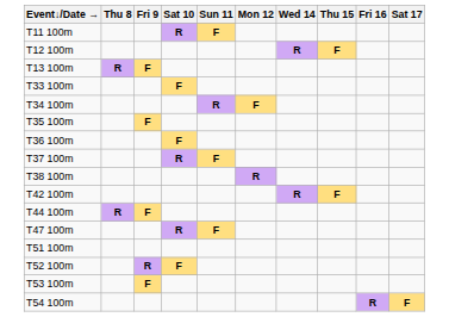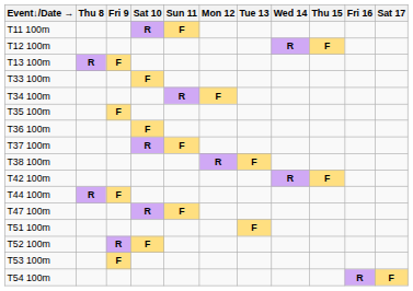 <table class="wikitable" style="margin:0.5em auto; font-size:90%; line-height:1.25em;">
 <tr align="center">
 <th>Event↓/Date →</th>
 <th>Thu 8</th>
 <th>Fri 9</th>
 <th>Sat 10</th>
 <th>Sun 11</th>
 <th>Mon 12</th>
+<th>Tue 13</th>
 <th>Wed 14</th>
 <th>Thu 15</th>
 <th>Fri 16</th>
 <th>Sat 17</th>
 </tr>
 <tr align="center">
 <td align="left">T11 100m</td>
 <td></td>
 <td></td>
 <td bgcolor="#D0A9F5"><strong>R</strong></td>
 <td bgcolor="#FFDF80"><strong>F</strong></td>
 <td></td>
 <td></td>
 <td></td>
 <td></td>
 <td></td>
+<td></td>
 </tr>
 <tr align="center">
 <td align="left">T12 100m</td>
+<td></td>
 <td></td>
 <td></td>
 <td></td>
 <td></td>
 <td></td>
 <td bgcolor="#D0A9F5"><strong>R</strong></td>
 <td bgcolor="#FFDF80"><strong>F</strong></td>
 <td></td>
 <td></td>
 </tr>
 <tr align="center">
 <td align="left">T13 100m</td>
 <td bgcolor="#D0A9F5"><strong>R</strong></td>
 <td bgcolor="#FFDF80"><strong>F</strong></td>
 <td></td>
 <td></td>
 <td></td>
 <td></td>
 <td></td>
 <td></td>
 <td></td>
+<td></td>
 </tr>
 <tr align="center">
 <td align="left">T33 100m</td>
 <td></td>
 <td></td>
 <td bgcolor="#FFDF80"><strong>F</strong></td>
+<td></td>
 <td></td>
 <td></td>
 <td></td>
 <td></td>
 <td></td>
 <td></td>
 </tr>
 <tr align="center">
 <td align="left">T34 100m</td>
 <td></td>
 <td></td>
 <td></td>
 <td bgcolor="#D0A9F5"><strong>R</strong></td>
 <td bgcolor="#FFDF80"><strong>F</strong></td>
 <td></td>
 <td></td>
 <td></td>
 <td></td>
+<td></td>
 </tr>
 <tr align="center">
 <td align="left">T35 100m</td>
 <td></td>
 <td bgcolor="#FFDF80"><strong>F</strong></td>
+<td></td>
 <td></td>
 <td></td>
 <td></td>
 <td></td>
 <td></td>
 <td></td>
 <td></td>
 </tr>
 <tr align="center">
 <td align="left">T36 100m</td>
 <td></td>
 <td></td>
 <td bgcolor="#FFDF80"><strong>F</strong></td>
 <td></td>
 <td></td>
 <td></td>
 <td></td>
 <td></td>
 <td></td>
+<td></td>
 </tr>
 <tr align="center">
 <td align="left">T37 100m</td>
 <td></td>
 <td></td>
 <td bgcolor="#D0A9F5"><strong>R</strong></td>
 <td bgcolor="#FFDF80"><strong>F</strong></td>
+<td></td>
 <td></td>
 <td></td>
 <td></td>
 <td></td>
 <td></td>
 </tr>
 <tr align="center">
 <td align="left">T38 100m</td>
 <td></td>
 <td></td>
 <td></td>
 <td></td>
 <td bgcolor="#D0A9F5"><strong>R</strong></td>
+<td bgcolor="#FFDF80"><strong>F</strong></td>
 <td></td>
 <td></td>
 <td></td>
 <td></td>
 </tr>
 <tr align="center">
 <td align="left">T42 100m</td>
+<td></td>
 <td></td>
 <td></td>
 <td></td>
 <td></td>
 <td></td>
 <td bgcolor="#D0A9F5"><strong>R</strong></td>
 <td bgcolor="#FFDF80"><strong>F</strong></td>
 <td></td>
 <td></td>
 </tr>
 <tr align="center">
 <td align="left">T44 100m</td>
 <td bgcolor="#D0A9F5"><strong>R</strong></td>
 <td bgcolor="#FFDF80"><strong>F</strong></td>
 <td></td>
 <td></td>
 <td></td>
 <td></td>
 <td></td>
 <td></td>
 <td></td>
+<td></td>
 </tr>
 <tr align="center">
 <td align="left">T47 100m</td>
 <td></td>
 <td></td>
 <td bgcolor="#D0A9F5"><strong>R</strong></td>
 <td bgcolor="#FFDF80"><strong>F</strong></td>
+<td></td>
 <td></td>
 <td></td>
 <td></td>
 <td></td>
 <td></td>
 </tr>
 <tr align="center">
 <td align="left">T51 100m</td>
 <td></td>
 <td></td>
 <td></td>
 <td></td>
 <td></td>
+<td bgcolor="#FFDF80"><strong>F</strong></td>
 <td></td>
 <td></td>
 <td></td>
 <td></td>
 </tr>
 <tr align="center">
 <td align="left">T52 100m</td>
 <td></td>
 <td bgcolor="#D0A9F5"><strong>R</strong></td>
 <td bgcolor="#FFDF80"><strong>F</strong></td>
+<td></td>
 <td></td>
 <td></td>
 <td></td>
 <td></td>
 <td></td>
 <td></td>
 </tr>
 <tr align="center">
 <td align="left">T53 100m</td>
 <td></td>
 <td bgcolor="#FFDF80"><strong>F</strong></td>
 <td></td>
 <td></td>
 <td></td>
 <td></td>
 <td></td>
 <td></td>
 <td></td>
+<td></td>
 </tr>
 <tr align="center">
 <td align="left">T54 100m</td>
+<td></td>
 <td></td>
 <td></td>
 <td></td>
 <td></td>
 <td></td>
 <td></td>
 <td></td>
 <td bgcolor="#D0A9F5"><strong>R</strong></td>
 <td bgcolor="#FFDF80"><strong>F</strong></td>
 </tr>
 </table>
